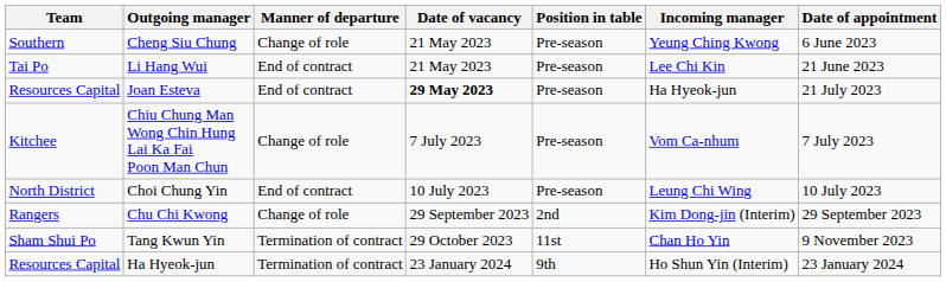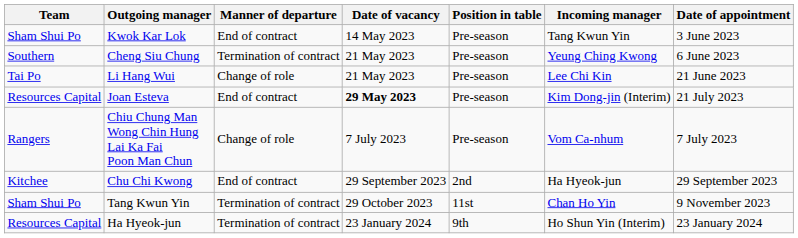 <table class="wikitable">
 <tr>
 <th>Team</th>
 <th>Outgoing manager</th>
 <th>Manner of departure</th>
 <th>Date of vacancy</th>
 <th>Position in table</th>
 <th>Incoming manager</th>
 <th>Date of appointment</th>
 </tr>
 <tr>
+<td><a href='#'>Sham Shui Po</a></td>
+<td> <a href='#'>Kwok Kar Lok</a></td>
+<td>End of contract</td>
+<td>14 May 2023</td>
+<td>Pre-season</td>
+<td> Tang Kwun Yin</td>
+<td>3 June 2023</td>
+</tr>
+<tr>
 <td><a href='#'>Southern</a></td>
 <td> <a href='#'>Cheng Siu Chung</a></td>
-<td>Change of role</td>
+<td>Termination of contract</td>
 <td>21 May 2023</td>
 <td>Pre-season</td>
 <td> <a href='#'>Yeung Ching Kwong</a></td>
 <td>6 June 2023</td>
 </tr>
 <tr>
 <td><a href='#'>Tai Po</a></td>
 <td> <a href='#'>Li Hang Wui</a></td>
-<td>End of contract</td>
+<td>Change of role</td>
 <td>21 May 2023</td>
 <td>Pre-season</td>
 <td> <a href='#'>Lee Chi Kin</a></td>
 <td>21 June 2023</td>
 </tr>
 <tr>
 <td><a href='#'>Resources Capital</a></td>
 <td> <a href='#'>Joan Esteva</a></td>
 <td>End of contract</td>
 <td><strong>29 May 2023</strong></td>
 <td>Pre-season</td>
-<td> Ha Hyeok-jun</td>
+<td> <a href='#'>Kim Dong-jin</a> (Interim)</td>
 <td>21 July 2023</td>
 </tr>
 <tr>
-<td><a href='#'>Kitchee</a></td>
+<td><a href='#'>Rangers</a></td>
 <td> <a href='#'>Chiu Chung Man</a> <br>  <a href='#'>Wong Chin Hung</a> <br>  <a href='#'>Lai Ka Fai</a> <br>  <a href='#'>Poon Man Chun</a></td>
 <td>Change of role</td>
 <td>7 July 2023</td>
 <td>Pre-season</td>
 <td> <a href='#'>Vom Ca-nhum</a></td>
 <td>7 July 2023</td>
 </tr>
 <tr>
-<td><a href='#'>North District</a></td>
-<td> Choi Chung Yin</td>
+<td><a href='#'>Kitchee</a></td>
+<td> <a href='#'>Chu Chi Kwong</a></td>
 <td>End of contract</td>
-<td>10 July 2023</td>
-<td>Pre-season</td>
-<td> <a href='#'>Leung Chi Wing</a></td>
-<td>10 July 2023</td>
-</tr>
-<tr>
-<td><a href='#'>Rangers</a></td>
-<td> <a href='#'>Chu Chi Kwong</a></td>
-<td>Change of role</td>
 <td>29 September 2023</td>
 <td>2nd</td>
-<td> <a href='#'>Kim Dong-jin</a> (Interim)</td>
+<td> Ha Hyeok-jun</td>
 <td>29 September 2023</td>
 </tr>
 <tr>
 <td><a href='#'>Sham Shui Po</a></td>
 <td> Tang Kwun Yin</td>
 <td>Termination of contract</td>
 <td>29 October 2023</td>
 <td>11st</td>
 <td> <a href='#'>Chan Ho Yin</a></td>
 <td>9 November 2023</td>
 </tr>
 <tr>
 <td><a href='#'>Resources Capital</a></td>
 <td> Ha Hyeok-jun</td>
 <td>Termination of contract</td>
 <td>23 January 2024</td>
 <td>9th</td>
 <td> Ho Shun Yin (Interim)</td>
 <td>23 January 2024</td>
 </tr>
 </table>
